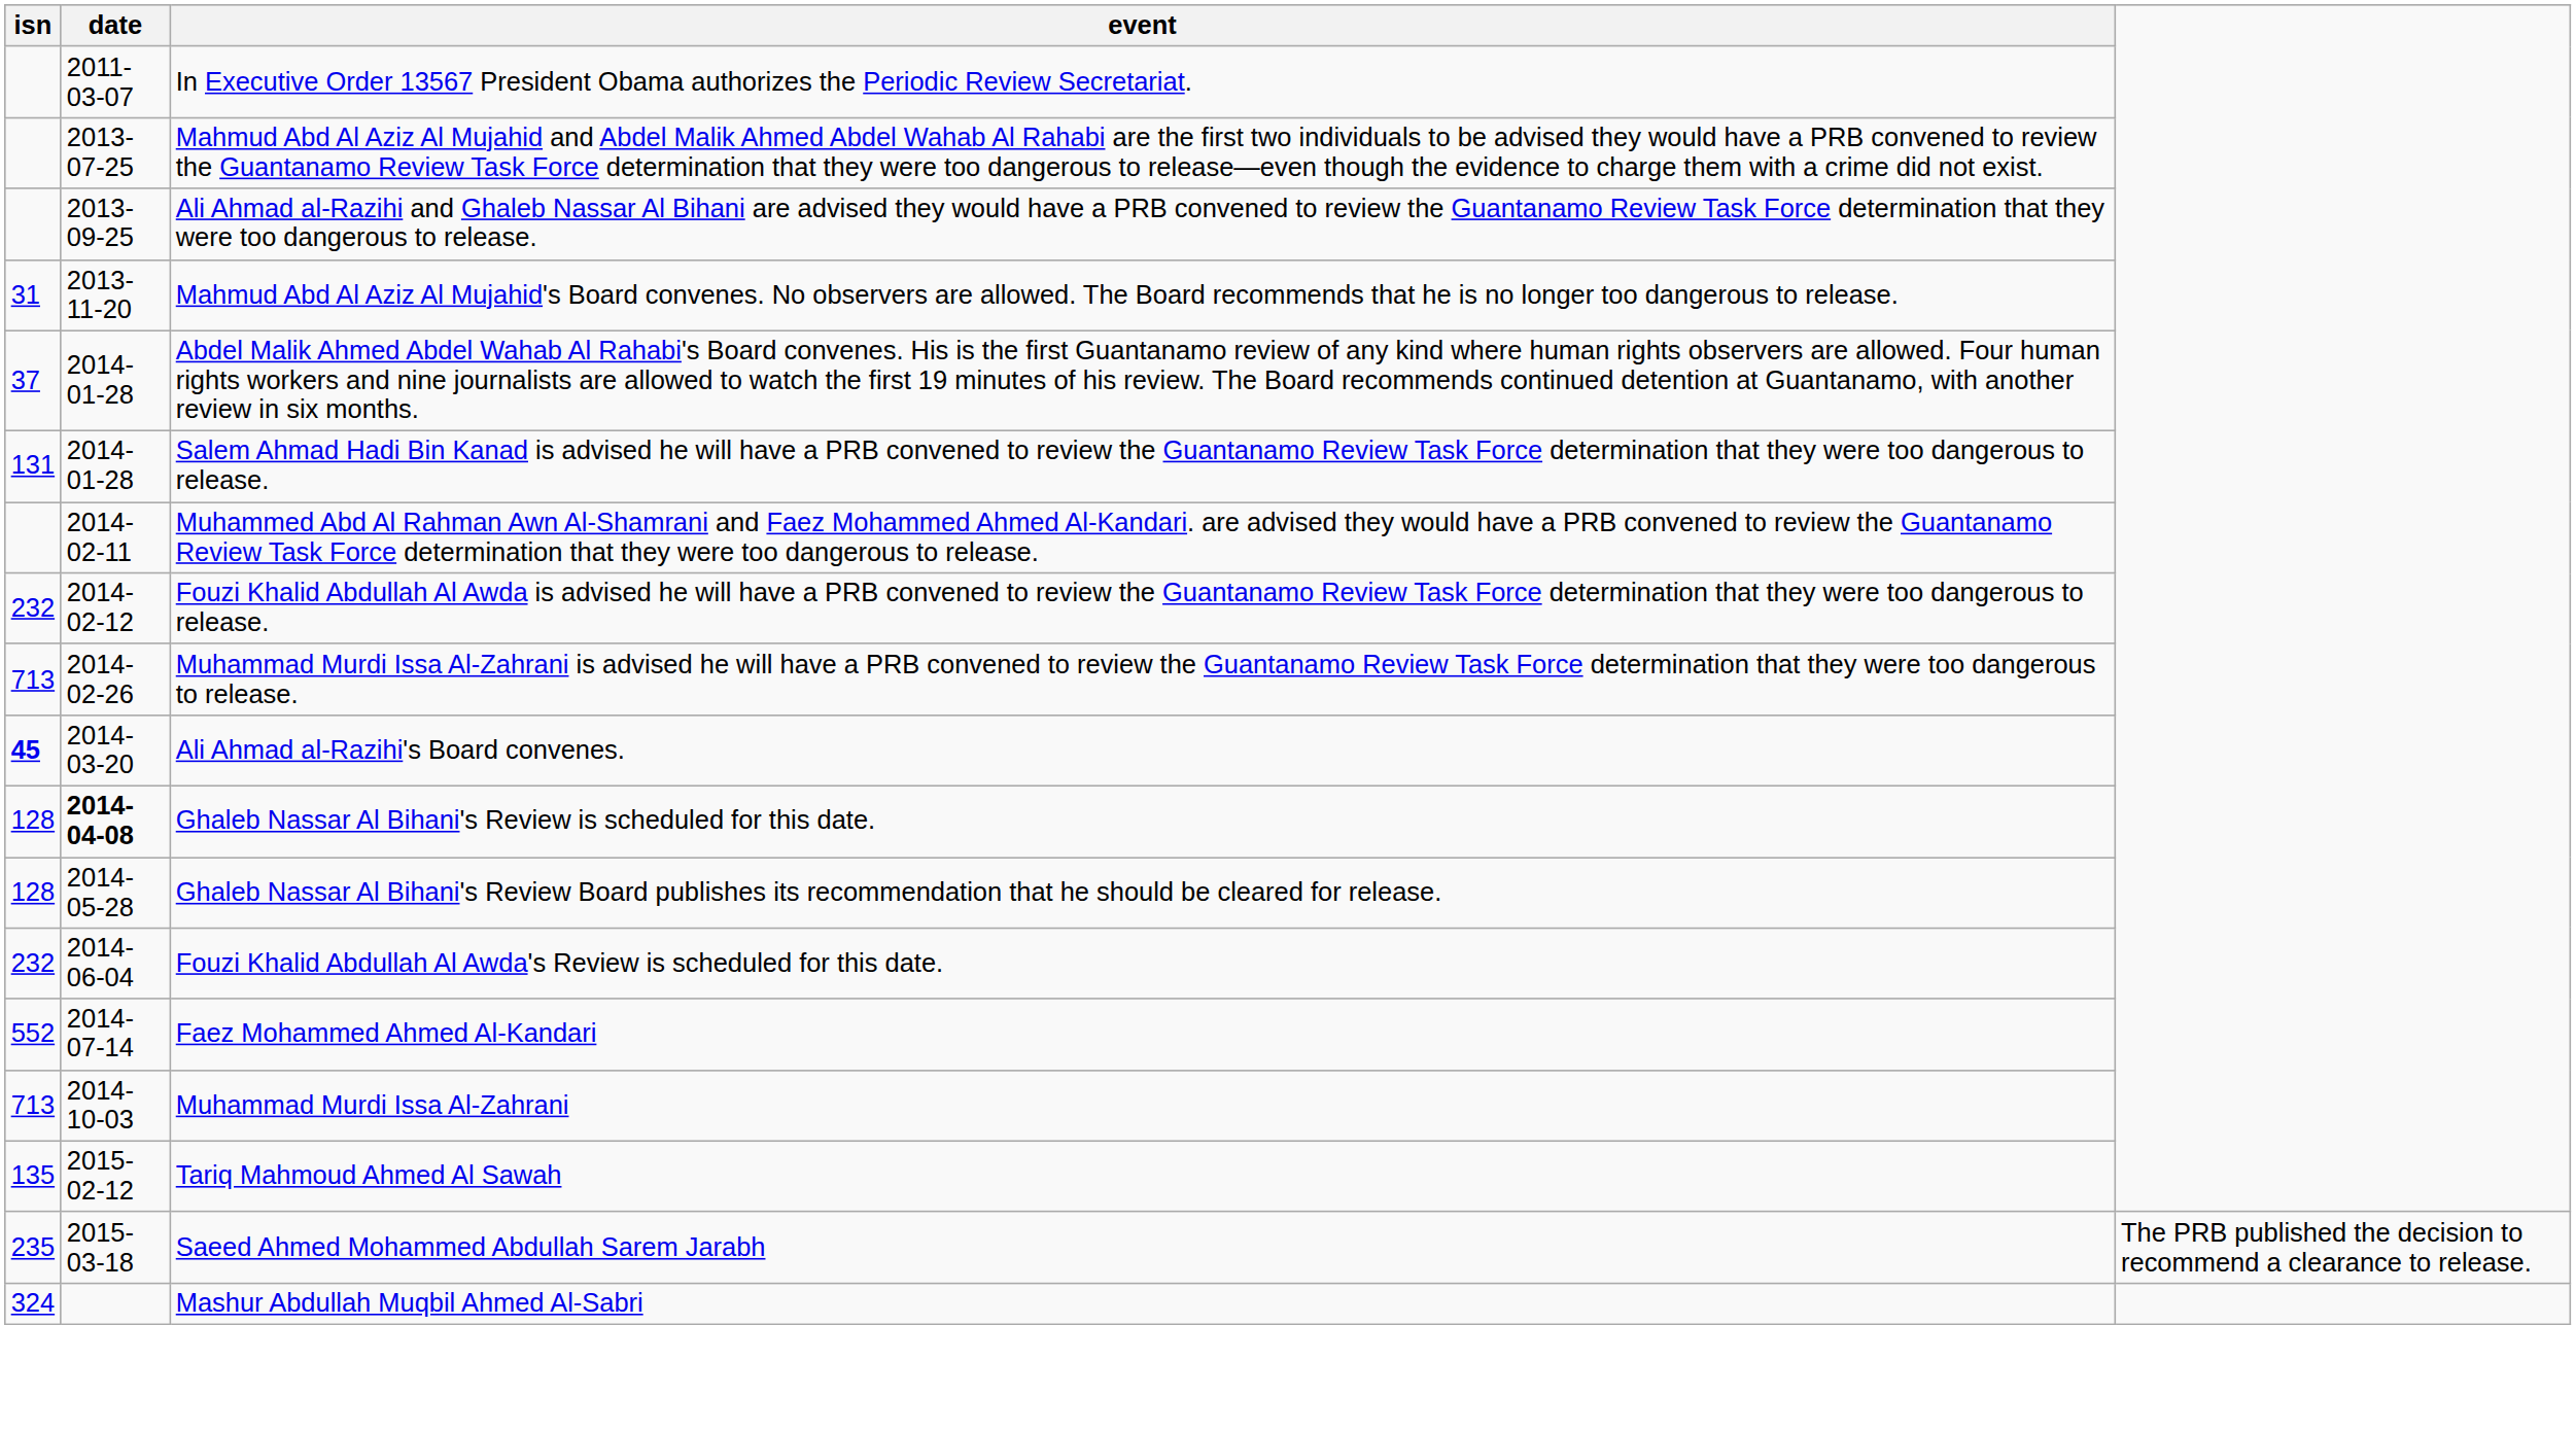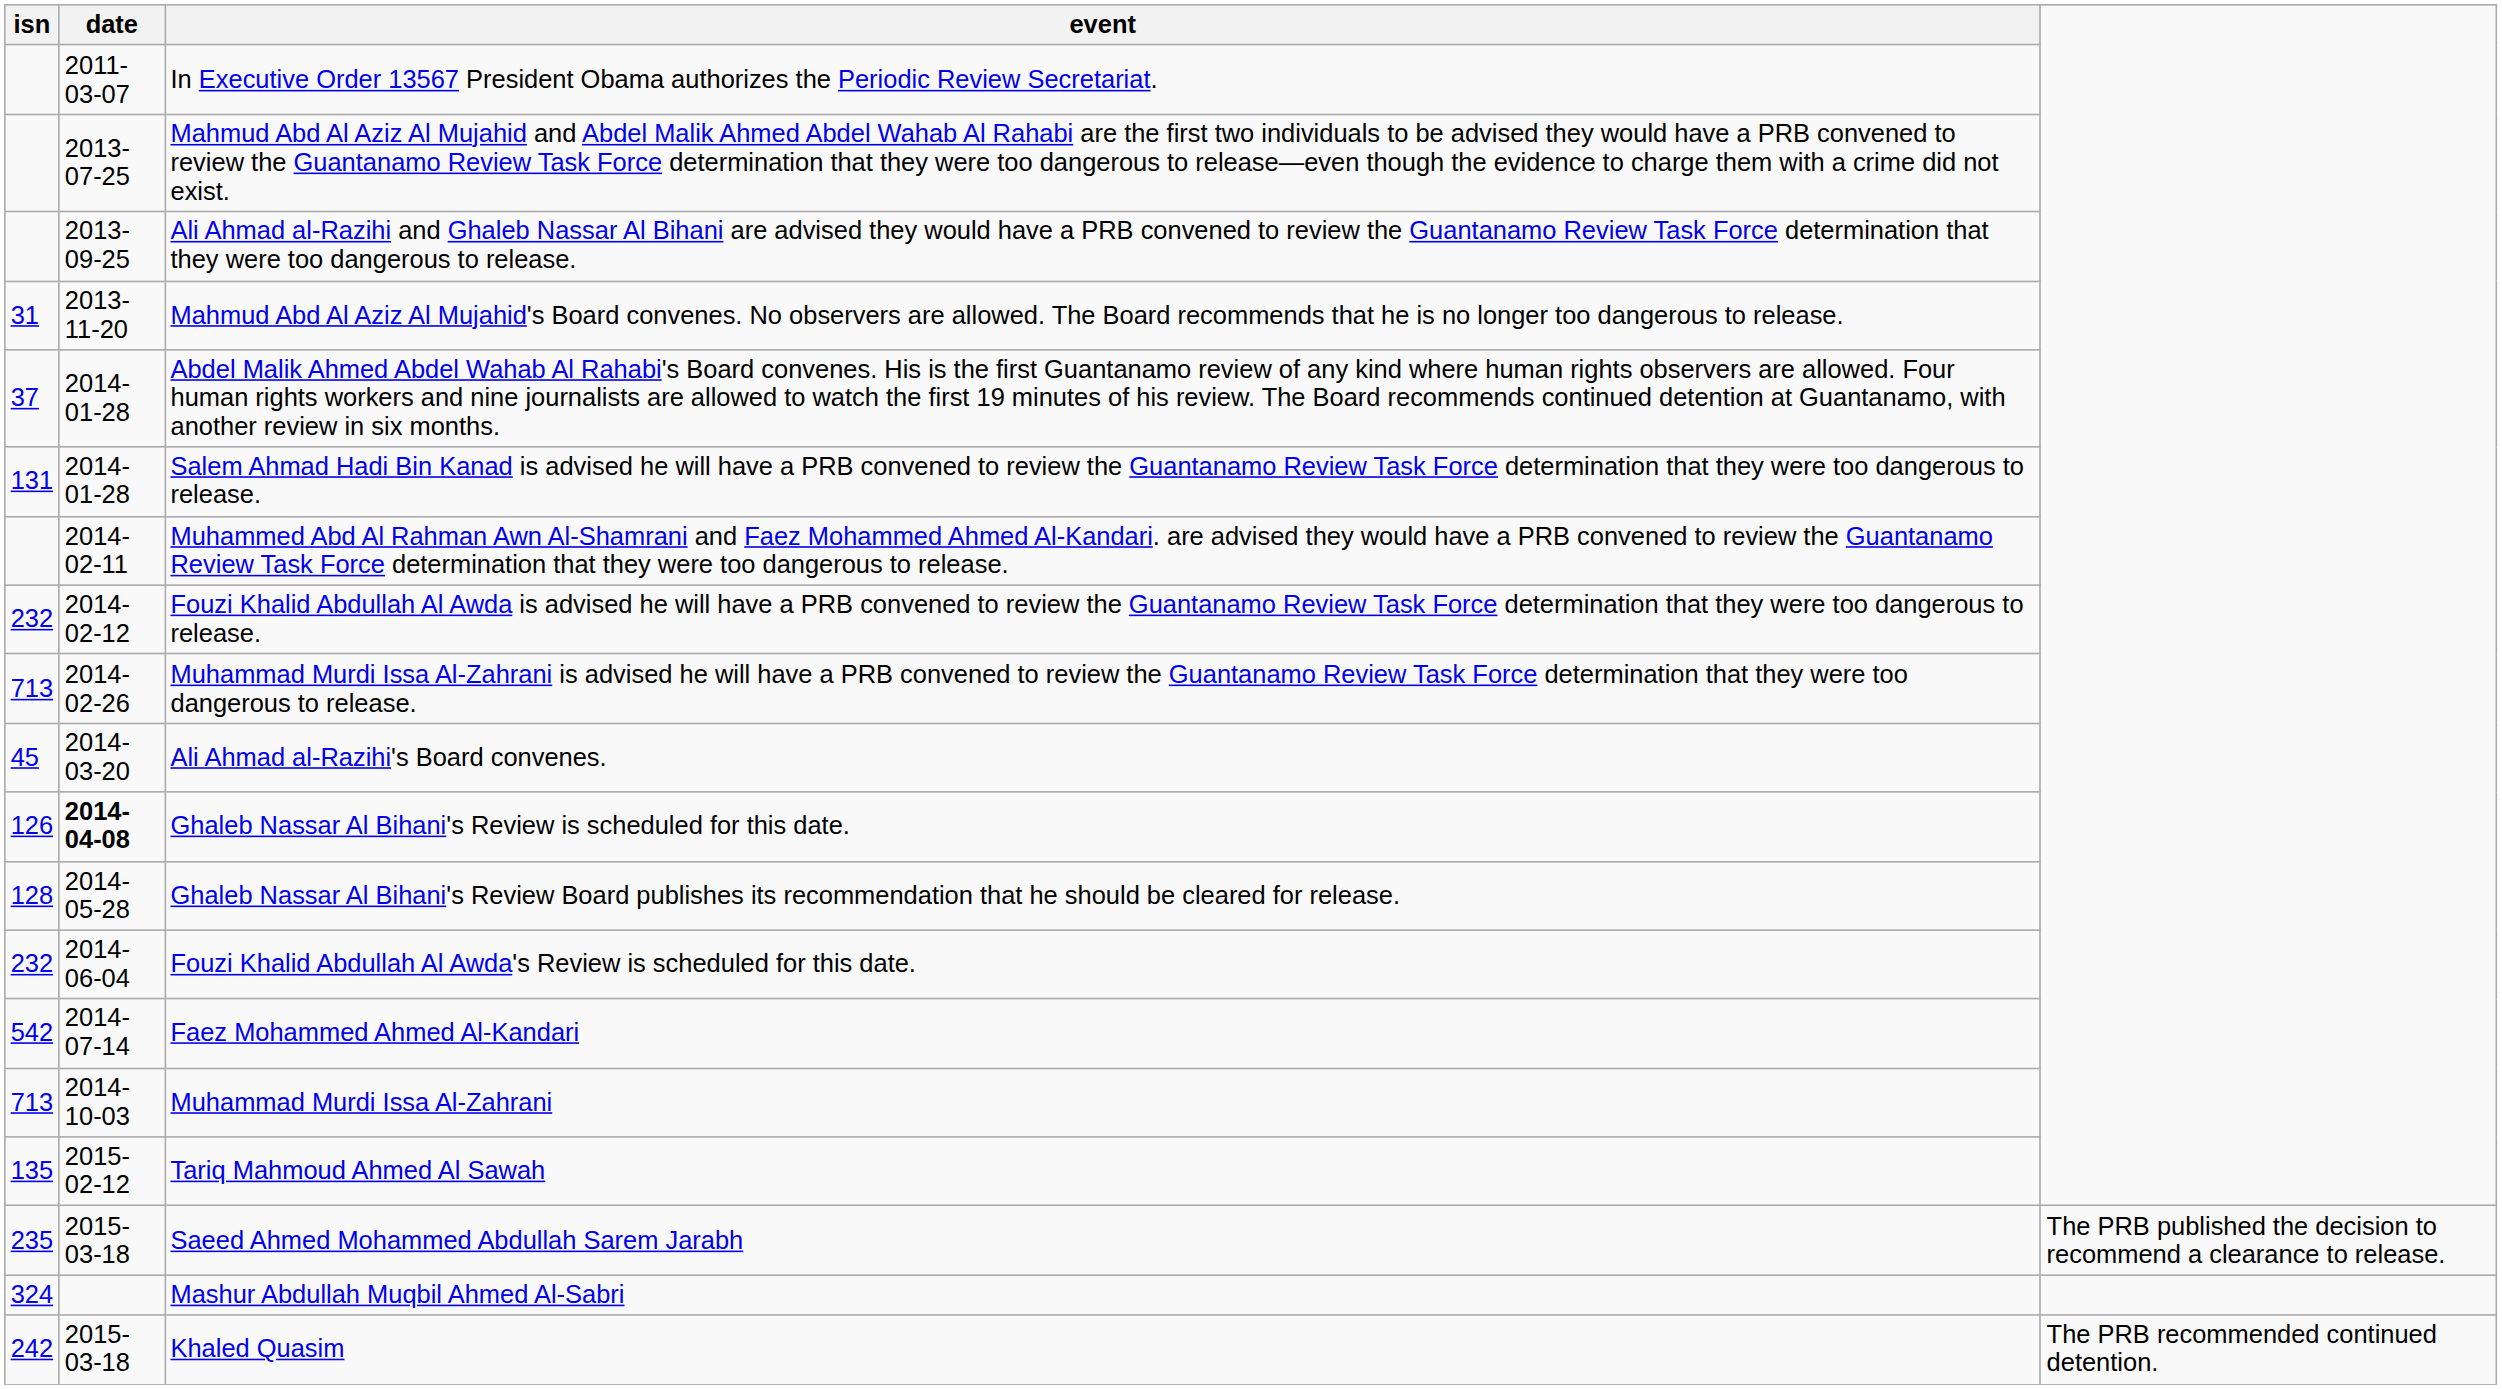 <table class="wikitable" >
 <tr>
 <th>isn</th>
 <th>date</th>
 <th>event</th>
 </tr>
 <tr>
 <td></td>
 <td>2011-03-07</td>
 <td>In <a href='#'>Executive Order 13567</a> President Obama authorizes the <a href='#'>Periodic Review Secretariat</a>.</td>
 </tr>
 <tr>
 <td></td>
 <td>2013-07-25</td>
 <td><a href='#'>Mahmud Abd Al Aziz Al Mujahid</a> and <a href='#'>Abdel Malik Ahmed Abdel Wahab Al Rahabi</a> are the first two individuals to be advised they would have a PRB convened to review the <a href='#'>Guantanamo Review Task Force</a> determination that they were too dangerous to release—even though the evidence to charge them with a crime did not exist.</td>
 </tr>
 <tr>
 <td></td>
 <td>2013-09-25</td>
 <td><a href='#'>Ali Ahmad al-Razihi</a> and <a href='#'>Ghaleb Nassar Al Bihani</a> are advised they would have a PRB convened to review the <a href='#'>Guantanamo Review Task Force</a> determination that they were too dangerous to release.</td>
 </tr>
 <tr>
 <td><a href='#'>31</a></td>
 <td>2013-11-20</td>
 <td><a href='#'>Mahmud Abd Al Aziz Al Mujahid</a>'s Board convenes.  No observers are allowed.  The Board recommends that he is no longer too dangerous to release.</td>
 </tr>
 <tr>
 <td><a href='#'>37</a></td>
 <td>2014-01-28</td>
 <td><a href='#'>Abdel Malik Ahmed Abdel Wahab Al Rahabi</a>'s Board convenes.  His is the first Guantanamo review of any kind where human rights observers are allowed.  Four human rights workers and nine journalists are allowed to watch the first 19 minutes of his review.  The Board recommends continued detention at Guantanamo, with another review in six months.</td>
 </tr>
 <tr>
 <td><a href='#'>131</a></td>
 <td>2014-01-28</td>
 <td><a href='#'>Salem Ahmad Hadi Bin Kanad</a> is advised he will have a PRB convened to review the <a href='#'>Guantanamo Review Task Force</a> determination that they were too dangerous to release.</td>
 </tr>
 <tr>
 <td></td>
 <td>2014-02-11</td>
 <td><a href='#'>Muhammed Abd Al Rahman Awn Al-Shamrani</a> and <a href='#'>Faez Mohammed Ahmed Al-Kandari</a>. are advised they would have a PRB convened to review the <a href='#'>Guantanamo Review Task Force</a> determination that they were too dangerous to release.</td>
 </tr>
 <tr>
 <td><a href='#'>232</a></td>
 <td>2014-02-12</td>
 <td><a href='#'>Fouzi Khalid Abdullah Al Awda</a> is advised he will have a PRB convened to review the <a href='#'>Guantanamo Review Task Force</a> determination that they were too dangerous to release.</td>
 </tr>
 <tr>
 <td><a href='#'>713</a></td>
 <td>2014-02-26</td>
 <td><a href='#'>Muhammad Murdi Issa Al-Zahrani</a> is advised he will have a PRB convened to review the <a href='#'>Guantanamo Review Task Force</a> determination that they were too dangerous to release.</td>
 </tr>
 <tr>
-<td><strong><a href='#'>45</a></strong></td>
+<td><a href='#'>45</a></td>
 <td>2014-03-20</td>
 <td><a href='#'>Ali Ahmad al-Razihi</a>'s Board convenes.</td>
 </tr>
 <tr>
-<td><a href='#'>128</a></td>
+<td><a href='#'>126</a></td>
 <td><strong>2014-04-08</strong></td>
 <td><a href='#'>Ghaleb Nassar Al Bihani</a>'s Review is scheduled for this date.</td>
 </tr>
 <tr>
 <td><a href='#'>128</a></td>
 <td>2014-05-28</td>
 <td><a href='#'>Ghaleb Nassar Al Bihani</a>'s Review Board publishes its recommendation that he should be cleared for release.</td>
 </tr>
 <tr>
 <td><a href='#'>232</a></td>
 <td>2014-06-04</td>
 <td><a href='#'>Fouzi Khalid Abdullah Al Awda</a>'s Review is scheduled for this date.</td>
 </tr>
 <tr>
-<td><a href='#'>552</a></td>
+<td><a href='#'>542</a></td>
 <td>2014-07-14</td>
 <td><a href='#'>Faez Mohammed Ahmed Al-Kandari</a></td>
 </tr>
 <tr>
 <td><a href='#'>713</a></td>
 <td>2014-10-03</td>
 <td><a href='#'>Muhammad Murdi Issa Al-Zahrani</a></td>
 </tr>
 <tr>
 <td><a href='#'>135</a></td>
 <td>2015-02-12</td>
 <td><a href='#'>Tariq Mahmoud Ahmed Al Sawah</a></td>
 </tr>
 <tr>
 <td><a href='#'>235</a></td>
 <td>2015-03-18</td>
 <td><a href='#'>Saeed Ahmed Mohammed Abdullah Sarem Jarabh</a></td>
 <td>The PRB published the decision to recommend a clearance to release.</td>
 </tr>
 <tr>
 <td><a href='#'>324</a></td>
 <td></td>
 <td><a href='#'>Mashur Abdullah Muqbil Ahmed Al-Sabri</a></td>
 </tr>
+<tr>
+<td><a href='#'>242</a></td>
+<td>2015-03-18</td>
+<td><a href='#'>Khaled Quasim</a></td>
+<td>The PRB recommended continued detention.</td>
+</tr>
 </table>
